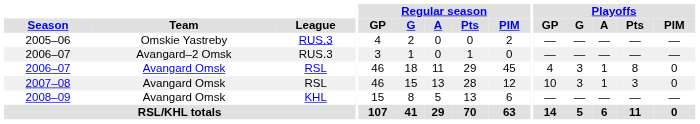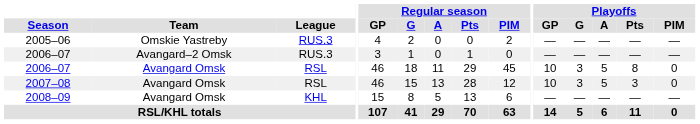 <table border="0" cellpadding="1" cellspacing="0" style="text-align:center; width:60em">
 <tr bgcolor="#e0e0e0">
 <th colspan="3" bgcolor="#ffffff"></th>
 <th rowspan="99" bgcolor="#ffffff"></th>
 <th colspan="5"><a href='#'>Regular season</a></th>
 <th rowspan="99" bgcolor="#ffffff"></th>
 <th colspan="5"><a href='#'>Playoffs</a></th>
 </tr>
 <tr bgcolor="#e0e0e0">
 <th><a href='#'>Season</a></th>
 <th>Team</th>
 <th>League</th>
 <th>GP</th>
 <th><a href='#'>G</a></th>
 <th><a href='#'>A</a></th>
 <th><a href='#'>Pts</a></th>
 <th><a href='#'>PIM</a></th>
 <th>GP</th>
 <th>G</th>
 <th>A</th>
 <th>Pts</th>
 <th>PIM</th>
 </tr>
 <tr>
 <td>2005–06</td>
 <td>Omskie Yastreby</td>
 <td><a href='#'>RUS.3</a></td>
 <td>4</td>
 <td>2</td>
 <td>0</td>
 <td>0</td>
 <td>2</td>
 <td>—</td>
 <td>—</td>
 <td>—</td>
 <td>—</td>
 <td>—</td>
 </tr>
 <tr bgcolor="#f0f0f0">
 <td>2006–07</td>
 <td>Avangard–2 Omsk</td>
 <td>RUS.3</td>
 <td>3</td>
 <td>1</td>
 <td>0</td>
 <td>1</td>
 <td>0</td>
 <td>—</td>
 <td>—</td>
 <td>—</td>
 <td>—</td>
 <td>—</td>
 </tr>
 <tr>
 <td><a href='#'>2006–07</a></td>
 <td><a href='#'>Avangard Omsk</a></td>
 <td><a href='#'>RSL</a></td>
 <td>46</td>
 <td>18</td>
 <td>11</td>
 <td>29</td>
 <td>45</td>
-<td>4</td>
+<td>10</td>
 <td>3</td>
-<td>1</td>
+<td>5</td>
 <td>8</td>
 <td>0</td>
 </tr>
 <tr bgcolor="#f0f0f0">
 <td><a href='#'>2007–08</a></td>
 <td>Avangard Omsk</td>
 <td>RSL</td>
 <td>46</td>
 <td>15</td>
 <td>13</td>
 <td>28</td>
 <td>12</td>
 <td>10</td>
 <td>3</td>
-<td>1</td>
+<td>5</td>
 <td>3</td>
 <td>0</td>
 </tr>
 <tr>
 <td><a href='#'>2008–09</a></td>
 <td>Avangard Omsk</td>
 <td><a href='#'>KHL</a></td>
 <td>15</td>
 <td>8</td>
 <td>5</td>
 <td>13</td>
 <td>6</td>
 <td>—</td>
 <td>—</td>
 <td>—</td>
 <td>—</td>
 <td>—</td>
 </tr>
 <tr bgcolor="#e0e0e0">
 <th colspan="3">RSL/KHL totals</th>
 <th>107</th>
 <th>41</th>
 <th>29</th>
 <th>70</th>
 <th>63</th>
 <th>14</th>
 <th>5</th>
 <th>6</th>
 <th>11</th>
 <th>0</th>
 </tr>
 </table>
